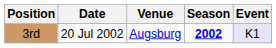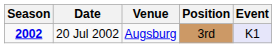 <table class="wikitable" style="text-align:center; font-size:95%;">
 <tr>
-<th>Position</th>
+<th>Season</th>
 <th>Date</th>
 <th>Venue</th>
-<th>Season</th>
+<th>Position</th>
 <th>Event</th>
 </tr>
 <tr>
-<td bgcolor=cc9966>3rd</td>
+<td><strong><a href='#'>2002</a></strong></td>
 <td align=right>20 Jul 2002</td>
 <td align=left><a href='#'>Augsburg</a></td>
-<td><strong><a href='#'>2002</a></strong></td>
+<td bgcolor=cc9966>3rd</td>
 <td style="background: lavender;">K1</td>
 </tr>
 </table>
